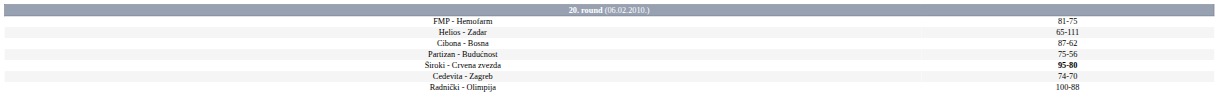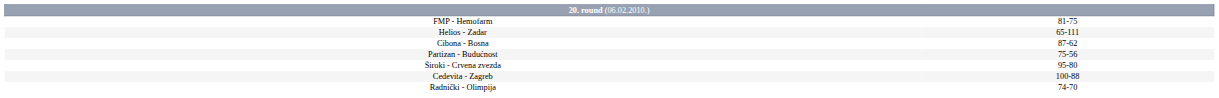 <table border=0 cellspacing=0 cellpadding=1em style="font-size: 85%; border-collapse: collapse;width:100%;">
 <tr>
 <td colspan=5 bgcolor=#98A1B2 style="border:1px solid #7A8392; text-align:center; color:#FFFFFF;"><strong>20. round</strong> (06.02.2010.)</td>
 </tr>
 <tr align=center bgcolor=#FFFFFF>
 <td>FMP - Hemofarm</td>
 <td>81-75</td>
 </tr>
 <tr align=center bgcolor=#f5f5f5>
 <td>Helios - Zadar</td>
 <td>65-111</td>
 </tr>
 <tr align=center bgcolor=#FFFFFF>
 <td>Cibona - Bosna</td>
 <td>87-62</td>
 </tr>
 <tr align=center bgcolor=#f5f5f5>
 <td>Partizan - Budućnost</td>
 <td>75-56</td>
 </tr>
 <tr align=center bgcolor=#FFFFFF>
 <td>Široki - Crvena zvezda</td>
-<td><strong>95-80</strong></td>
+<td>95-80</td>
 </tr>
 <tr align=center bgcolor=#f5f5f5>
 <td>Cedevita - Zagreb</td>
-<td>74-70</td>
+<td>100-88</td>
 </tr>
 <tr align=center bgcolor=#FFFFFF>
 <td>Radnički - Olimpija</td>
-<td>100-88</td>
+<td>74-70</td>
 </tr>
 </table>
